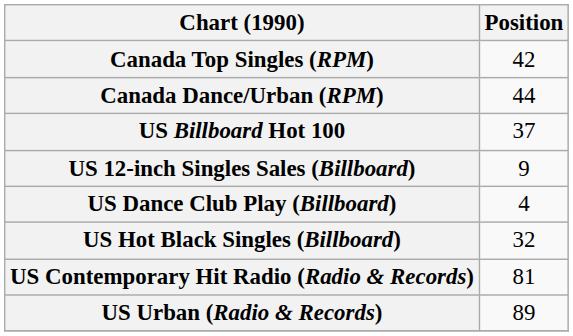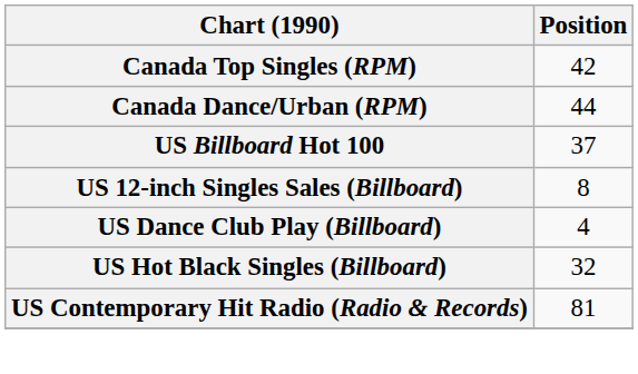 <table class="wikitable sortable plainrowheaders" style="text-align:center">
 <tr>
 <th scope="col">Chart (1990)</th>
 <th scope="col">Position</th>
 </tr>
 <tr>
 <th scope="row">Canada Top Singles (<em>RPM</em>)</th>
 <td>42</td>
 </tr>
 <tr>
 <th scope="row">Canada Dance/Urban (<em>RPM</em>)</th>
 <td>44</td>
 </tr>
 <tr>
 <th scope="row">US <em>Billboard</em> Hot 100</th>
 <td>37</td>
 </tr>
 <tr>
 <th scope="row">US 12-inch Singles Sales (<em>Billboard</em>)</th>
-<td>9</td>
+<td>8</td>
 </tr>
 <tr>
 <th scope="row">US Dance Club Play (<em>Billboard</em>)</th>
 <td>4</td>
 </tr>
 <tr>
 <th scope="row">US Hot Black Singles (<em>Billboard</em>)</th>
 <td>32</td>
 </tr>
 <tr>
 <th scope="row">US Contemporary Hit Radio (<em>Radio & Records</em>)</th>
 <td>81</td>
 </tr>
 <tr>
-<th scope="row">US Urban (<em>Radio & Records</em>)</th>
-<td>89</td>
-</tr>
-<tr>
 </tr>
 </table>
